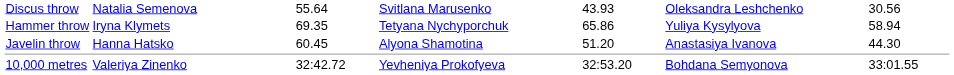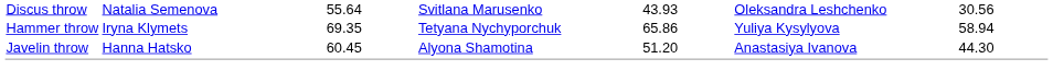 <table>
 <tr>
 <td><a href='#'>Discus throw</a> </td>
 <td width=250><a href='#'>Natalia Semenova</a></td>
 <td width=100>55.64 </td>
 <td width=250><a href='#'>Svitlana Marusenko</a></td>
 <td width=100>43.93 </td>
 <td width=250><a href='#'>Oleksandra Leshchenko</a></td>
 <td width=100>30.56 </td>
 </tr>
 <tr>
 <td><a href='#'>Hammer throw</a> </td>
 <td><a href='#'>Iryna Klymets</a></td>
 <td>69.35 </td>
 <td><a href='#'>Tetyana Nychyporchuk</a></td>
 <td>65.86 </td>
 <td><a href='#'>Yuliya Kysylyova</a></td>
 <td>58.94 </td>
 </tr>
 <tr>
 <td><a href='#'>Javelin throw</a> </td>
 <td><a href='#'>Hanna Hatsko</a></td>
 <td>60.45 </td>
 <td><a href='#'>Alyona Shamotina</a></td>
 <td>51.20 </td>
 <td><a href='#'>Anastasiya Ivanova</a></td>
 <td>44.30 </td>
 </tr>
 <tr bgcolor=silver>
 <td colspan=7></td>
 </tr>
-<tr>
-<td><a href='#'>10,000 metres</a></td>
-<td><a href='#'>Valeriya Zinenko</a></td>
-<td>32:42.72 </td>
-<td><a href='#'>Yevheniya Prokofyeva</a></td>
-<td>32:53.20 </td>
-<td><a href='#'>Bohdana Semyonova</a></td>
-<td>33:01.55 </td>
-</tr>
 </table>
